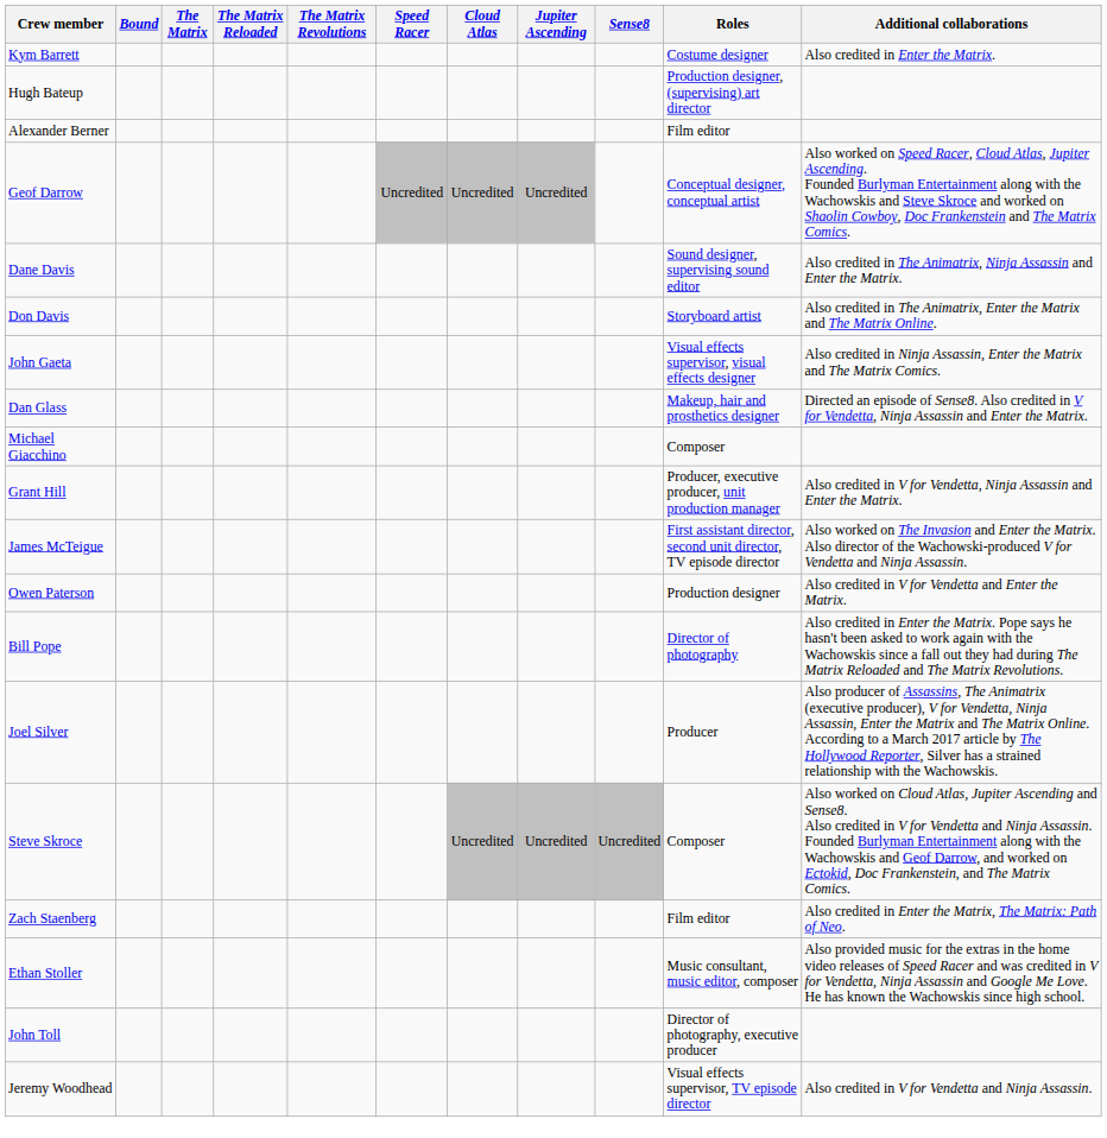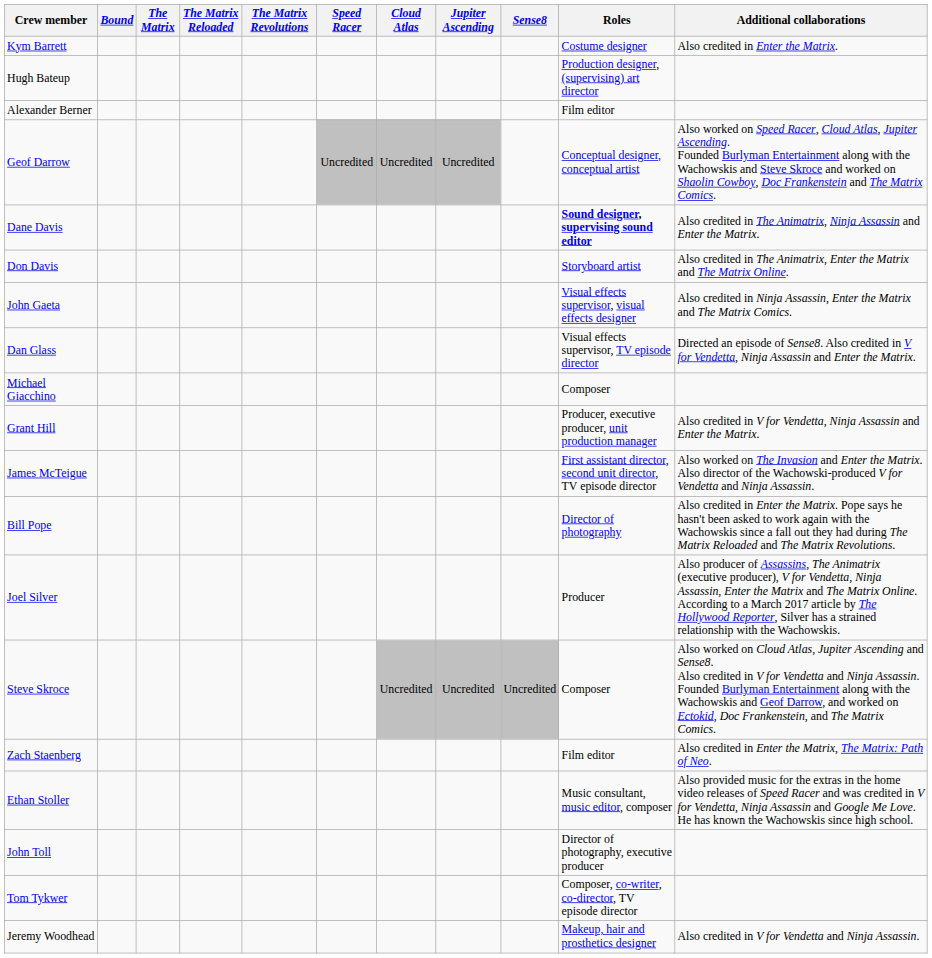 <table class="wikitable collapsible collapsed">
 <tr>
 <th rowspan="">Crew member</th>
 <th rowspan=""><em><a href='#'>Bound</a></em></th>
 <th rowspan=""><em><a href='#'>The Matrix</a></em></th>
 <th rowspan=""><em><a href='#'>The Matrix Reloaded</a></em></th>
 <th rowspan=""><em><a href='#'>The Matrix Revolutions</a></em></th>
 <th rowspan=""><em><a href='#'>Speed Racer</a></em></th>
 <th rowspan=""><em><a href='#'>Cloud Atlas</a></em></th>
 <th rowspan=""><em><a href='#'>Jupiter Ascending</a></em></th>
 <th rowspan=""><em><a href='#'>Sense8</a></em></th>
 <th rowspan="">Roles</th>
 <th rowspan="">Additional collaborations</th>
 </tr>
 <tr>
 <td><a href='#'>Kym Barrett</a></td>
 <td></td>
 <td></td>
 <td></td>
 <td></td>
 <td></td>
 <td></td>
 <td></td>
 <td></td>
 <td><a href='#'>Costume designer</a></td>
 <td>Also credited in <em><a href='#'>Enter the Matrix</a></em>.</td>
 </tr>
 <tr>
 <td>Hugh Bateup</td>
 <td></td>
 <td></td>
 <td></td>
 <td></td>
 <td></td>
 <td></td>
 <td></td>
 <td></td>
 <td><a href='#'>Production designer</a>, <a href='#'>(supervising) art director</a></td>
 <td></td>
 </tr>
 <tr>
 <td>Alexander Berner</td>
 <td></td>
 <td></td>
 <td></td>
 <td></td>
 <td></td>
 <td></td>
 <td></td>
 <td></td>
 <td>Film editor</td>
 <td></td>
 </tr>
 <tr>
 <td><a href='#'>Geof Darrow</a></td>
 <td></td>
 <td></td>
 <td></td>
 <td></td>
 <td style="background: silver; text-align: center">Uncredited</td>
 <td style="background: silver; text-align: center">Uncredited</td>
 <td style="background: silver; text-align: center">Uncredited</td>
 <td></td>
 <td><a href='#'>Conceptual designer, conceptual artist</a></td>
 <td>Also worked on <em><a href='#'>Speed Racer</a></em>, <em><a href='#'>Cloud Atlas</a></em>, <em><a href='#'>Jupiter Ascending</a></em>.<br>Founded <a href='#'>Burlyman Entertainment</a> along with the Wachowskis and <a href='#'>Steve Skroce</a> and worked on <em><a href='#'>Shaolin Cowboy</a></em>, <em><a href='#'>Doc Frankenstein</a></em> and <em><a href='#'>The Matrix Comics</a></em>.</td>
 </tr>
 <tr>
 <td><a href='#'>Dane Davis</a></td>
 <td></td>
 <td></td>
 <td></td>
 <td></td>
 <td></td>
 <td></td>
 <td></td>
 <td></td>
-<td><a href='#'>Sound designer</a>, <a href='#'>supervising sound editor</a></td>
+<td><strong><a href='#'>Sound designer</a>, <a href='#'>supervising sound editor</a></strong></td>
 <td>Also credited in <em><a href='#'>The Animatrix</a></em>, <em><a href='#'>Ninja Assassin</a></em> and <em>Enter the Matrix</em>.</td>
 </tr>
 <tr>
 <td><a href='#'>Don Davis</a></td>
 <td></td>
 <td></td>
 <td></td>
 <td></td>
 <td></td>
 <td></td>
 <td></td>
 <td></td>
 <td><a href='#'>Storyboard artist</a></td>
 <td>Also credited in <em>The Animatrix</em>, <em>Enter the Matrix</em> and <em><a href='#'>The Matrix Online</a></em>.</td>
 </tr>
 <tr>
 <td><a href='#'>John Gaeta</a></td>
 <td></td>
 <td></td>
 <td></td>
 <td></td>
 <td></td>
 <td></td>
 <td></td>
 <td></td>
 <td><a href='#'>Visual effects supervisor</a>, <a href='#'>visual effects designer</a></td>
 <td>Also credited in <em>Ninja Assassin</em>, <em>Enter the Matrix</em> and <em>The Matrix Comics</em>.</td>
 </tr>
 <tr>
 <td><a href='#'>Dan Glass</a></td>
 <td></td>
 <td></td>
 <td></td>
 <td></td>
 <td></td>
 <td></td>
 <td></td>
 <td></td>
-<td><a href='#'>Makeup, hair and prosthetics designer</a></td>
+<td>Visual effects supervisor, <a href='#'>TV episode director</a></td>
 <td>Directed an episode of <em>Sense8</em>. Also credited in <em><a href='#'>V for Vendetta</a></em>, <em>Ninja Assassin</em> and <em>Enter the Matrix</em>.</td>
 </tr>
 <tr>
 <td><a href='#'>Michael Giacchino</a></td>
 <td></td>
 <td></td>
 <td></td>
 <td></td>
 <td></td>
 <td></td>
 <td></td>
 <td></td>
 <td>Composer</td>
 <td></td>
 </tr>
 <tr>
 <td><a href='#'>Grant Hill</a></td>
 <td></td>
 <td></td>
 <td></td>
 <td></td>
 <td></td>
 <td></td>
 <td></td>
 <td></td>
 <td>Producer, executive producer, <a href='#'>unit production manager</a></td>
 <td>Also credited in <em>V for Vendetta</em>, <em>Ninja Assassin</em> and <em>Enter the Matrix</em>.</td>
 </tr>
 <tr>
 <td><a href='#'>James McTeigue</a></td>
 <td></td>
 <td></td>
 <td></td>
 <td></td>
 <td></td>
 <td></td>
 <td></td>
 <td></td>
 <td><a href='#'>First assistant director</a>, <a href='#'>second unit director</a>, TV episode director</td>
 <td>Also worked on <em><a href='#'>The Invasion</a></em> and <em>Enter the Matrix</em>.<br>Also director of the Wachowski-produced <em>V for Vendetta</em> and <em>Ninja Assassin</em>.</td>
-</tr>
-<tr>
-<td><a href='#'>Owen Paterson</a></td>
-<td></td>
-<td></td>
-<td></td>
-<td></td>
-<td></td>
-<td></td>
-<td></td>
-<td></td>
-<td>Production designer</td>
-<td>Also credited in <em>V for Vendetta</em> and <em>Enter the Matrix</em>.</td>
 </tr>
 <tr>
 <td><a href='#'>Bill Pope</a></td>
 <td></td>
 <td></td>
 <td></td>
 <td></td>
 <td></td>
 <td></td>
 <td></td>
 <td></td>
 <td><a href='#'>Director of photography</a></td>
 <td>Also credited in <em>Enter the Matrix</em>. Pope says he hasn't been asked to work again with the Wachowskis since a fall out they had during <em>The Matrix Reloaded</em> and <em>The Matrix Revolutions</em>.</td>
 </tr>
 <tr>
 <td><a href='#'>Joel Silver</a></td>
 <td></td>
 <td></td>
 <td></td>
 <td></td>
 <td></td>
 <td></td>
 <td></td>
 <td></td>
 <td>Producer</td>
 <td>Also producer of <em><a href='#'>Assassins</a></em>, <em>The Animatrix</em> (executive producer), <em>V for Vendetta</em>, <em>Ninja Assassin</em>, <em>Enter the Matrix</em> and <em>The Matrix Online</em>.<br>According to a March 2017 article by <em><a href='#'>The Hollywood Reporter</a></em>, Silver has a strained relationship with the Wachowskis.</td>
 </tr>
 <tr>
 <td><a href='#'>Steve Skroce</a></td>
 <td></td>
 <td></td>
 <td></td>
 <td></td>
 <td></td>
 <td style="background: silver; text-align: center">Uncredited</td>
 <td style="background: silver; text-align: center">Uncredited</td>
 <td style="background: silver; text-align: center">Uncredited</td>
 <td>Composer</td>
 <td>Also worked on <em>Cloud Atlas</em>, <em>Jupiter Ascending</em> and <em>Sense8</em>.<br>Also credited in <em>V for Vendetta</em> and <em>Ninja Assassin</em>. Founded <a href='#'>Burlyman Entertainment</a> along with the Wachowskis and <a href='#'>Geof Darrow</a>, and worked on <em><a href='#'>Ectokid</a></em>, <em>Doc Frankenstein</em>, and <em>The Matrix Comics</em>.</td>
 </tr>
 <tr>
 <td><a href='#'>Zach Staenberg</a></td>
 <td></td>
 <td></td>
 <td></td>
 <td></td>
 <td></td>
 <td></td>
 <td></td>
 <td></td>
 <td>Film editor</td>
 <td>Also credited in <em>Enter the Matrix</em>, <em><a href='#'>The Matrix: Path of Neo</a></em>.</td>
 </tr>
 <tr>
 <td><a href='#'>Ethan Stoller</a></td>
 <td></td>
 <td></td>
 <td></td>
 <td></td>
 <td></td>
 <td></td>
 <td></td>
 <td></td>
 <td>Music consultant, <a href='#'>music editor</a>, composer</td>
 <td>Also provided music for the extras in the home video releases of <em>Speed Racer</em> and was credited in <em>V for Vendetta</em>, <em>Ninja Assassin</em> and <em>Google Me Love</em>.<br>He has known the Wachowskis since high school.</td>
 </tr>
 <tr>
 <td><a href='#'>John Toll</a></td>
 <td></td>
 <td></td>
 <td></td>
 <td></td>
 <td></td>
 <td></td>
 <td></td>
 <td></td>
 <td>Director of photography, executive producer</td>
 <td></td>
 </tr>
 <tr>
+<td><a href='#'>Tom Tykwer</a></td>
+<td></td>
+<td></td>
+<td></td>
+<td></td>
+<td></td>
+<td></td>
+<td></td>
+<td></td>
+<td>Composer, <a href='#'>co-writer</a>, <a href='#'>co-director</a>, TV episode director</td>
+<td></td>
+</tr>
+<tr>
 <td nowrap>Jeremy Woodhead</td>
 <td></td>
 <td></td>
 <td></td>
 <td></td>
 <td></td>
 <td></td>
 <td></td>
 <td></td>
-<td>Visual effects supervisor, <a href='#'>TV episode director</a></td>
+<td><a href='#'>Makeup, hair and prosthetics designer</a></td>
 <td>Also credited in <em>V for Vendetta</em> and <em>Ninja Assassin</em>.</td>
 </tr>
 </table>
